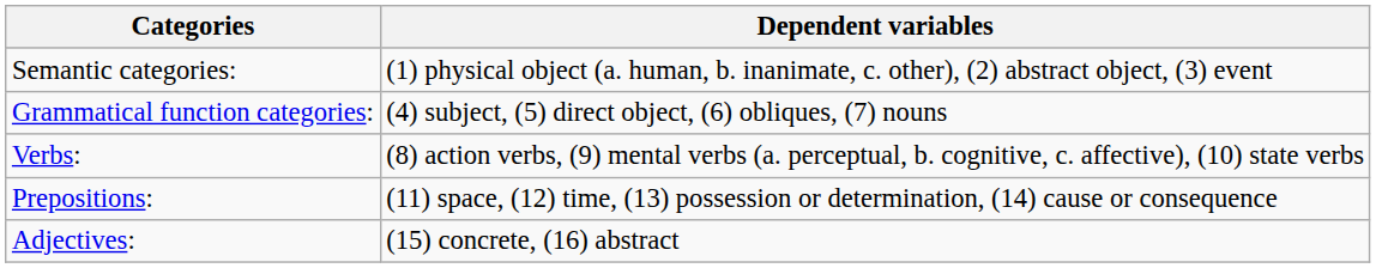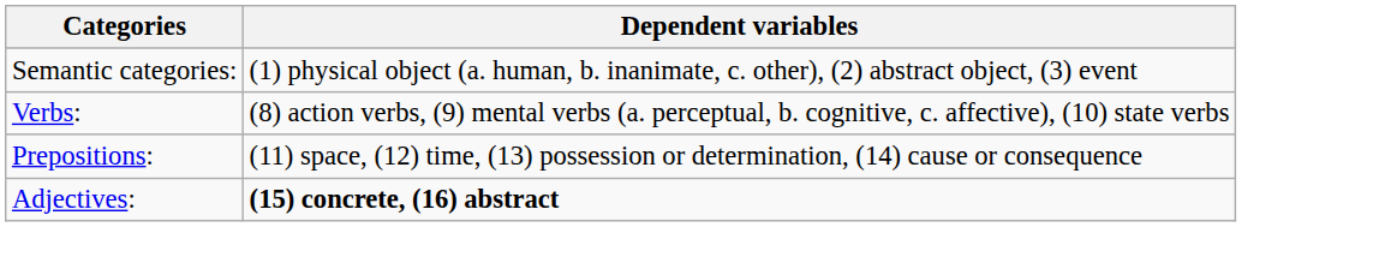 <table class="wikitable">
 <tr>
 <th>Categories</th>
 <th>Dependent variables</th>
 </tr>
 <tr>
 <td>Semantic categories:</td>
 <td>(1) physical object (a. human, b. inanimate, c. other), (2) abstract object, (3) event</td>
-</tr>
-<tr>
-<td><a href='#'>Grammatical function categories</a>:</td>
-<td>(4) subject, (5) direct object, (6) obliques, (7) nouns</td>
 </tr>
 <tr>
 <td><a href='#'>Verbs</a>:</td>
 <td>(8) action verbs, (9) mental verbs (a. perceptual, b. cognitive, c. affective), (10) state verbs</td>
 </tr>
 <tr>
 <td><a href='#'>Prepositions</a>:</td>
 <td>(11) space, (12) time, (13) possession or determination, (14) cause or consequence</td>
 </tr>
 <tr>
 <td><a href='#'>Adjectives</a>:</td>
-<td>(15) concrete, (16) abstract</td>
+<td><strong>(15) concrete, (16) abstract</strong></td>
 </tr>
 </table>
